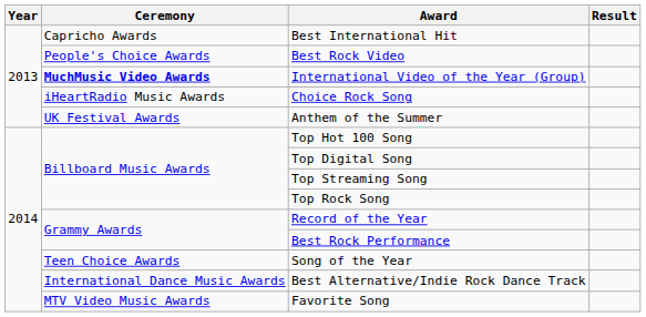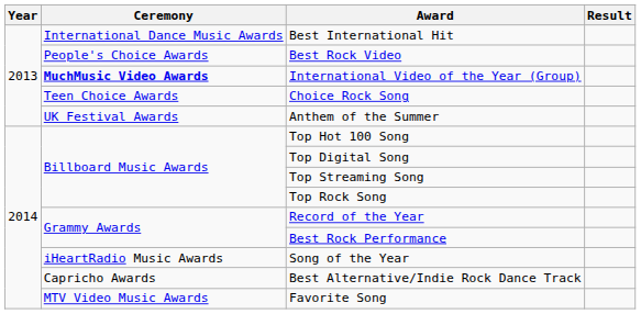 <table class="wikitable">
 <tr>
 <th>Year</th>
 <th>Ceremony</th>
 <th>Award</th>
 <th>Result</th>
 </tr>
 <tr>
 <td rowspan="5">2013</td>
-<td>Capricho Awards</td>
+<td><a href='#'>International Dance Music Awards</a></td>
 <td>Best International Hit</td>
 <td></td>
 </tr>
 <tr>
 <td><a href='#'>People's Choice Awards</a></td>
 <td><a href='#'>Best Rock Video</a></td>
 <td></td>
 </tr>
 <tr>
 <td><strong><a href='#'>MuchMusic Video Awards</a></strong></td>
 <td><a href='#'>International Video of the Year (Group)</a></td>
 <td></td>
 </tr>
 <tr>
-<td><a href='#'>iHeartRadio</a> Music Awards</td>
+<td><a href='#'>Teen Choice Awards</a></td>
 <td><a href='#'>Choice Rock Song</a></td>
 <td></td>
 </tr>
 <tr>
 <td><a href='#'>UK Festival Awards</a></td>
 <td>Anthem of the Summer</td>
 <td></td>
 </tr>
 <tr>
 <td rowspan="9">2014</td>
 <td rowspan="4"><a href='#'>Billboard Music Awards</a></td>
 <td>Top Hot 100 Song</td>
 <td></td>
 </tr>
 <tr>
 <td>Top Digital Song</td>
 <td></td>
 </tr>
 <tr>
 <td>Top Streaming Song</td>
 <td></td>
 </tr>
 <tr>
 <td>Top Rock Song</td>
 <td></td>
 </tr>
 <tr>
 <td rowspan="2"><a href='#'>Grammy Awards</a></td>
 <td><a href='#'>Record of the Year</a></td>
 <td></td>
 </tr>
 <tr>
 <td><a href='#'>Best Rock Performance</a></td>
 <td></td>
 </tr>
 <tr>
-<td><a href='#'>Teen Choice Awards</a></td>
+<td><a href='#'>iHeartRadio</a> Music Awards</td>
 <td>Song of the Year</td>
 <td></td>
 </tr>
 <tr>
-<td><a href='#'>International Dance Music Awards</a></td>
+<td>Capricho Awards</td>
 <td>Best Alternative/Indie Rock Dance Track</td>
 <td></td>
 </tr>
 <tr>
 <td><a href='#'>MTV Video Music Awards</a></td>
 <td>Favorite Song</td>
 <td></td>
 </tr>
 </table>
